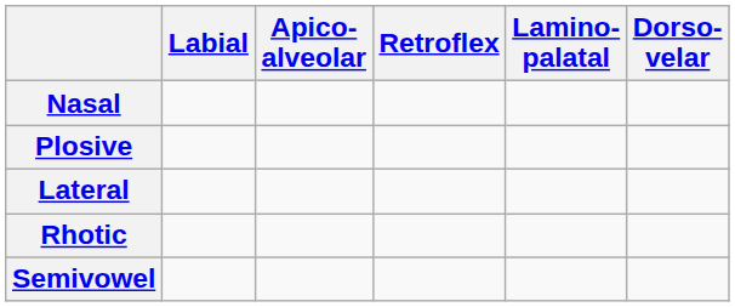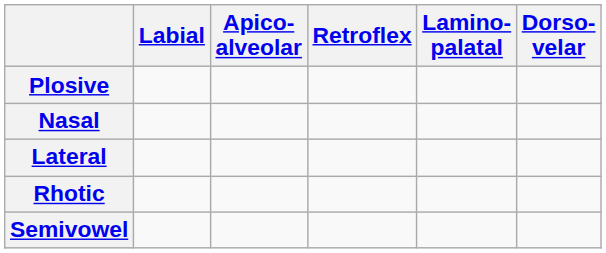 <table class="wikitable" style="text-align: center;">
 <tr>
 <th></th>
 <th><a href='#'>Labial</a></th>
 <th><a href='#'>Apico-<br>alveolar</a></th>
 <th><a href='#'>Retroflex</a></th>
 <th><a href='#'>Lamino-<br>palatal</a></th>
 <th><a href='#'>Dorso-<br>velar</a></th>
 </tr>
 <tr>
-<th><a href='#'>Nasal</a></th>
+<th><a href='#'>Plosive</a></th>
 <td></td>
 <td></td>
 <td></td>
 <td></td>
 <td></td>
 </tr>
 <tr>
-<th><a href='#'>Plosive</a></th>
+<th><a href='#'>Nasal</a></th>
 <td></td>
 <td></td>
 <td></td>
 <td></td>
 <td></td>
 </tr>
 <tr>
 <th><a href='#'>Lateral</a></th>
 <td></td>
 <td></td>
 <td></td>
 <td></td>
 <td></td>
 </tr>
 <tr>
 <th><a href='#'>Rhotic</a></th>
 <td></td>
 <td></td>
 <td></td>
 <td></td>
 <td></td>
 </tr>
 <tr>
 <th><a href='#'>Semivowel</a></th>
 <td></td>
 <td></td>
 <td></td>
 <td></td>
 <td></td>
 </tr>
 </table>
